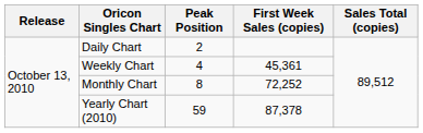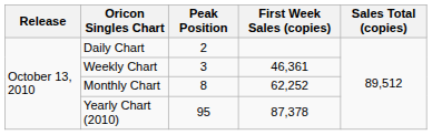 <table class="wikitable" width="550px">
 <tr>
 <th>Release</th>
 <th>Oricon Singles Chart</th>
 <th>Peak Position</th>
 <th>First Week Sales (copies)</th>
 <th>Sales Total (copies)</th>
 </tr>
 <tr>
 <td rowspan="4">October 13, 2010</td>
 <td>Daily Chart</td>
 <td align="center">2</td>
 <td align="center"></td>
 <td rowspan="4" align="center">89,512</td>
 </tr>
 <tr>
 <td>Weekly Chart</td>
-<td align="center">4</td>
-<td align="center">45,361</td>
+<td align="center">3</td>
+<td align="center">46,361</td>
 </tr>
 <tr>
 <td>Monthly Chart</td>
 <td align="center">8</td>
-<td align="center">72,252</td>
+<td align="center">62,252</td>
 </tr>
 <tr>
 <td>Yearly Chart (2010)</td>
-<td align="center">59</td>
+<td align="center">95</td>
 <td align="center">87,378</td>
 </tr>
 </table>
